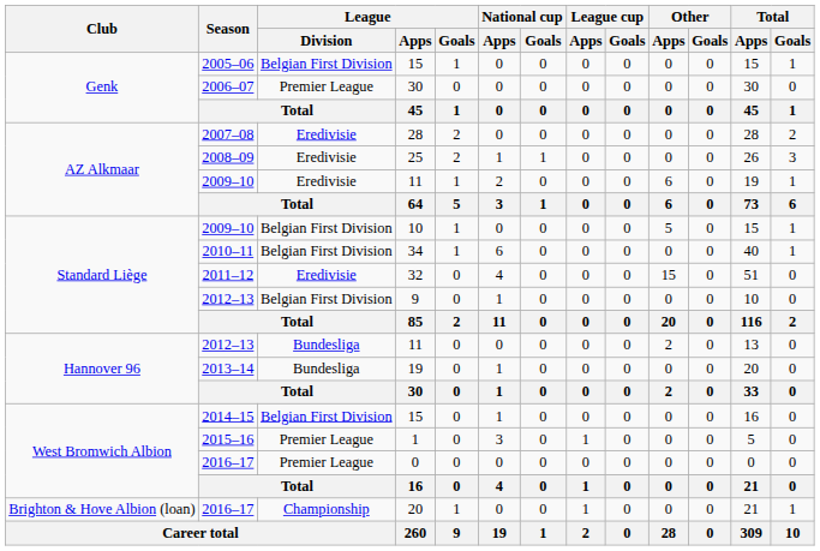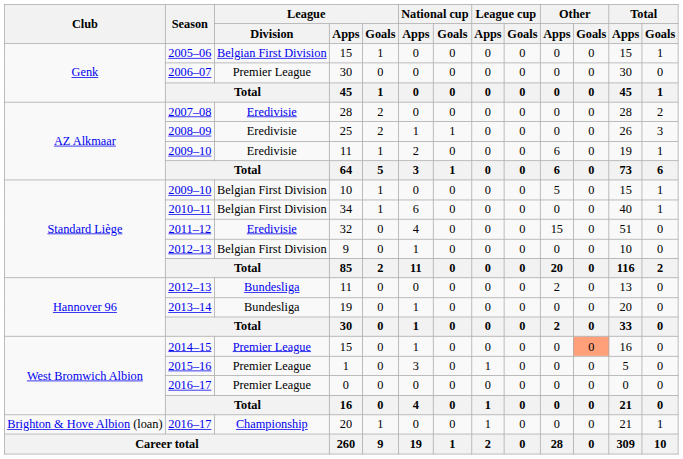 <table class="wikitable" style="text-align:center">
 <tr>
 <th rowspan="2">Club</th>
 <th rowspan="2">Season</th>
 <th colspan="3">League</th>
 <th colspan="2">National cup</th>
 <th colspan="2">League cup</th>
 <th colspan="2">Other</th>
 <th colspan="2">Total</th>
 </tr>
 <tr>
 <th>Division</th>
 <th>Apps</th>
 <th>Goals</th>
 <th>Apps</th>
 <th>Goals</th>
 <th>Apps</th>
 <th>Goals</th>
 <th>Apps</th>
 <th>Goals</th>
 <th>Apps</th>
 <th>Goals</th>
 </tr>
 <tr>
 <td rowspan="3"><a href='#'>Genk</a></td>
 <td><a href='#'>2005–06</a></td>
 <td><a href='#'>Belgian First Division</a></td>
 <td>15</td>
 <td>1</td>
 <td>0</td>
 <td>0</td>
 <td>0</td>
 <td>0</td>
 <td>0</td>
 <td>0</td>
 <td>15</td>
 <td>1</td>
 </tr>
 <tr>
 <td><a href='#'>2006–07</a></td>
 <td>Premier League</td>
 <td>30</td>
 <td>0</td>
 <td>0</td>
 <td>0</td>
 <td>0</td>
 <td>0</td>
 <td>0</td>
 <td>0</td>
 <td>30</td>
 <td>0</td>
 </tr>
 <tr>
 <th colspan="2">Total</th>
 <th>45</th>
 <th>1</th>
 <th>0</th>
 <th>0</th>
 <th>0</th>
 <th>0</th>
 <th>0</th>
 <th>0</th>
 <th>45</th>
 <th>1</th>
 </tr>
 <tr>
 <td rowspan="4"><a href='#'>AZ Alkmaar</a></td>
 <td><a href='#'>2007–08</a></td>
 <td><a href='#'>Eredivisie</a></td>
 <td>28</td>
 <td>2</td>
 <td>0</td>
 <td>0</td>
 <td>0</td>
 <td>0</td>
 <td>0</td>
 <td>0</td>
 <td>28</td>
 <td>2</td>
 </tr>
 <tr>
 <td><a href='#'>2008–09</a></td>
 <td>Eredivisie</td>
 <td>25</td>
 <td>2</td>
 <td>1</td>
 <td>1</td>
 <td>0</td>
 <td>0</td>
 <td>0</td>
 <td>0</td>
 <td>26</td>
 <td>3</td>
 </tr>
 <tr>
 <td><a href='#'>2009–10</a></td>
 <td>Eredivisie</td>
 <td>11</td>
 <td>1</td>
 <td>2</td>
 <td>0</td>
 <td>0</td>
 <td>0</td>
 <td>6</td>
 <td>0</td>
 <td>19</td>
 <td>1</td>
 </tr>
 <tr>
 <th colspan="2">Total</th>
 <th>64</th>
 <th>5</th>
 <th>3</th>
 <th>1</th>
 <th>0</th>
 <th>0</th>
 <th>6</th>
 <th>0</th>
 <th>73</th>
 <th>6</th>
 </tr>
 <tr>
 <td rowspan="5"><a href='#'>Standard Liège</a></td>
 <td><a href='#'>2009–10</a></td>
 <td>Belgian First Division</td>
 <td>10</td>
 <td>1</td>
 <td>0</td>
 <td>0</td>
 <td>0</td>
 <td>0</td>
 <td>5</td>
 <td>0</td>
 <td>15</td>
 <td>1</td>
 </tr>
 <tr>
 <td><a href='#'>2010–11</a></td>
 <td>Belgian First Division</td>
 <td>34</td>
 <td>1</td>
 <td>6</td>
 <td>0</td>
 <td>0</td>
 <td>0</td>
 <td>0</td>
 <td>0</td>
 <td>40</td>
 <td>1</td>
 </tr>
 <tr>
 <td><a href='#'>2011–12</a></td>
 <td><a href='#'>Eredivisie</a></td>
 <td>32</td>
 <td>0</td>
 <td>4</td>
 <td>0</td>
 <td>0</td>
 <td>0</td>
 <td>15</td>
 <td>0</td>
 <td>51</td>
 <td>0</td>
 </tr>
 <tr>
 <td><a href='#'>2012–13</a></td>
 <td>Belgian First Division</td>
 <td>9</td>
 <td>0</td>
 <td>1</td>
 <td>0</td>
 <td>0</td>
 <td>0</td>
 <td>0</td>
 <td>0</td>
 <td>10</td>
 <td>0</td>
 </tr>
 <tr>
 <th colspan="2">Total</th>
 <th>85</th>
 <th>2</th>
 <th>11</th>
 <th>0</th>
 <th>0</th>
 <th>0</th>
 <th>20</th>
 <th>0</th>
 <th>116</th>
 <th>2</th>
 </tr>
 <tr>
 <td rowspan="3"><a href='#'>Hannover 96</a></td>
 <td><a href='#'>2012–13</a></td>
 <td><a href='#'>Bundesliga</a></td>
 <td>11</td>
 <td>0</td>
 <td>0</td>
 <td>0</td>
 <td>0</td>
 <td>0</td>
 <td>2</td>
 <td>0</td>
 <td>13</td>
 <td>0</td>
 </tr>
 <tr>
 <td><a href='#'>2013–14</a></td>
 <td>Bundesliga</td>
 <td>19</td>
 <td>0</td>
 <td>1</td>
 <td>0</td>
 <td>0</td>
 <td>0</td>
 <td>0</td>
 <td>0</td>
 <td>20</td>
 <td>0</td>
 </tr>
 <tr>
 <th colspan="2">Total</th>
 <th>30</th>
 <th>0</th>
 <th>1</th>
 <th>0</th>
 <th>0</th>
 <th>0</th>
 <th>2</th>
 <th>0</th>
 <th>33</th>
 <th>0</th>
 </tr>
 <tr>
 <td rowspan="4"><a href='#'>West Bromwich Albion</a></td>
 <td><a href='#'>2014–15</a></td>
-<td><a href='#'>Belgian First Division</a></td>
+<td><a href='#'>Premier League</a></td>
 <td>15</td>
 <td>0</td>
 <td>1</td>
 <td>0</td>
 <td>0</td>
 <td>0</td>
 <td>0</td>
-<td>0</td>
+<td style="background: lightsalmon;">0</td>
 <td>16</td>
 <td>0</td>
 </tr>
 <tr>
 <td><a href='#'>2015–16</a></td>
 <td>Premier League</td>
 <td>1</td>
 <td>0</td>
 <td>3</td>
 <td>0</td>
 <td>1</td>
 <td>0</td>
 <td>0</td>
 <td>0</td>
 <td>5</td>
 <td>0</td>
 </tr>
 <tr>
 <td><a href='#'>2016–17</a></td>
 <td>Premier League</td>
 <td>0</td>
 <td>0</td>
 <td>0</td>
 <td>0</td>
 <td>0</td>
 <td>0</td>
 <td>0</td>
 <td>0</td>
 <td>0</td>
 <td>0</td>
 </tr>
 <tr>
 <th colspan="2">Total</th>
 <th>16</th>
 <th>0</th>
 <th>4</th>
 <th>0</th>
 <th>1</th>
 <th>0</th>
 <th>0</th>
 <th>0</th>
 <th>21</th>
 <th>0</th>
 </tr>
 <tr>
 <td><a href='#'>Brighton & Hove Albion</a> (loan)</td>
 <td><a href='#'>2016–17</a></td>
 <td><a href='#'>Championship</a></td>
 <td>20</td>
 <td>1</td>
 <td>0</td>
 <td>0</td>
 <td>1</td>
 <td>0</td>
 <td>0</td>
 <td>0</td>
 <td>21</td>
 <td>1</td>
 </tr>
 <tr>
 <th colspan="3">Career total</th>
 <th>260</th>
 <th>9</th>
 <th>19</th>
 <th>1</th>
 <th>2</th>
 <th>0</th>
 <th>28</th>
 <th>0</th>
 <th>309</th>
 <th>10</th>
 </tr>
 </table>
